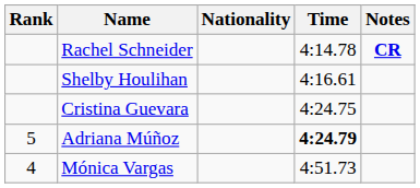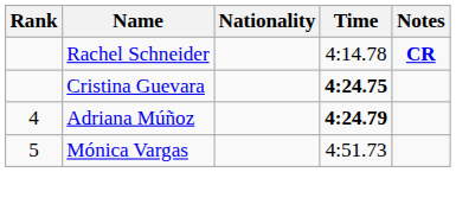 <table class="wikitable sortable" style="text-align:center">
 <tr>
 <th>Rank</th>
 <th>Name</th>
 <th>Nationality</th>
 <th>Time</th>
 <th>Notes</th>
 </tr>
 <tr>
 <td align=center></td>
 <td align=left><a href='#'>Rachel Schneider</a></td>
 <td align=left></td>
 <td>4:14.78</td>
 <td><strong><a href='#'>CR</a></strong></td>
 </tr>
 <tr>
 <td align=center></td>
-<td align=left><a href='#'>Shelby Houlihan</a></td>
+<td align=left><a href='#'>Cristina Guevara</a></td>
 <td align=left></td>
-<td>4:16.61</td>
+<td><strong>4:24.75</strong></td>
 <td></td>
 </tr>
 <tr>
-<td align=center></td>
-<td align=left><a href='#'>Cristina Guevara</a></td>
-<td align=left></td>
-<td>4:24.75</td>
-<td></td>
-</tr>
-<tr>
-<td align=center>5</td>
+<td align=center>4</td>
 <td align=left><a href='#'>Adriana Múñoz</a></td>
 <td align=left></td>
 <td><strong>4:24.79</strong></td>
 <td></td>
 </tr>
 <tr>
-<td align=center>4</td>
+<td align=center>5</td>
 <td align=left><a href='#'>Mónica Vargas</a></td>
 <td align=left></td>
 <td>4:51.73</td>
 <td></td>
 </tr>
 </table>
